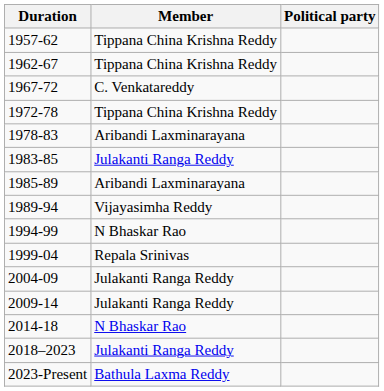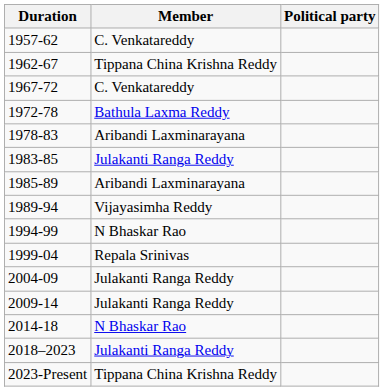 <table class="wikitable">
 <tr>
 <th>Duration</th>
 <th>Member</th>
 <th colspan="2">Political party</th>
 </tr>
 <tr>
 <td>1957-62</td>
-<td>Tippana China Krishna Reddy</td>
+<td>C. Venkatareddy</td>
 <td></td>
 </tr>
 <tr>
 <td>1962-67</td>
 <td>Tippana China Krishna Reddy</td>
 <td></td>
 </tr>
 <tr>
 <td>1967-72</td>
 <td>C. Venkatareddy</td>
 <td></td>
 </tr>
 <tr>
 <td>1972-78</td>
-<td>Tippana China Krishna Reddy</td>
+<td><a href='#'>Bathula Laxma Reddy</a></td>
 <td></td>
 </tr>
 <tr>
 <td>1978-83</td>
 <td>Aribandi Laxminarayana</td>
 <td></td>
 </tr>
 <tr>
 <td>1983-85</td>
 <td><a href='#'>Julakanti Ranga Reddy</a></td>
 <td></td>
 </tr>
 <tr>
 <td>1985-89</td>
 <td>Aribandi Laxminarayana</td>
 <td></td>
 </tr>
 <tr>
 <td>1989-94</td>
 <td>Vijayasimha Reddy</td>
 <td></td>
 </tr>
 <tr>
 <td>1994-99</td>
 <td>N Bhaskar Rao</td>
 <td></td>
 </tr>
 <tr>
 <td>1999-04</td>
 <td>Repala Srinivas</td>
 <td></td>
 </tr>
 <tr>
 <td>2004-09</td>
 <td>Julakanti Ranga Reddy</td>
 <td></td>
 </tr>
 <tr>
 <td>2009-14</td>
 <td>Julakanti Ranga Reddy</td>
 <td></td>
 </tr>
 <tr>
 <td>2014-18</td>
 <td><a href='#'>N Bhaskar Rao</a></td>
 <td></td>
 </tr>
 <tr>
 <td>2018–2023</td>
 <td><a href='#'>Julakanti Ranga Reddy</a></td>
 <td></td>
 </tr>
 <tr>
 <td>2023-Present</td>
-<td><a href='#'>Bathula Laxma Reddy</a></td>
+<td>Tippana China Krishna Reddy</td>
 <td></td>
 </tr>
 </table>
